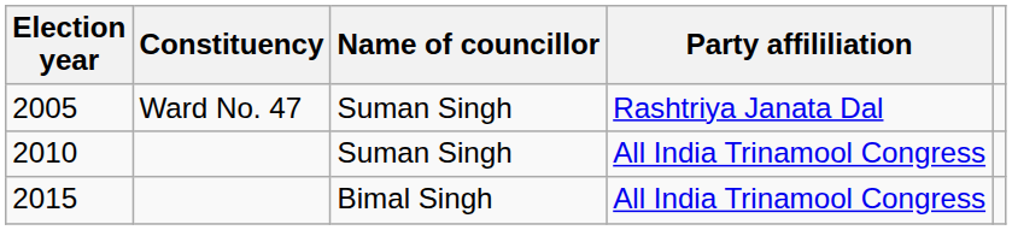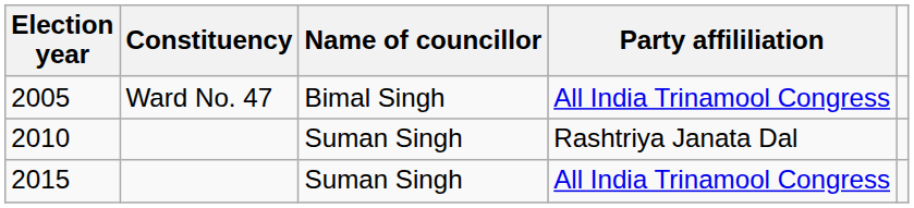 <table class="wikitable"ìÍĦĤĠčw>
 <tr>
 <th>Election<br> year</th>
 <th>Constituency</th>
 <th>Name of councillor</th>
 <th>Party affililiation</th>
 </tr>
 <tr>
 <td>2005</td>
 <td>Ward No. 47</td>
-<td>Suman Singh</td>
-<td><a href='#'>Rashtriya Janata Dal</a></td>
+<td>Bimal Singh</td>
+<td><a href='#'>All India Trinamool Congress</a></td>
 <td></td>
 </tr>
 <tr>
 <td>2010</td>
 <td></td>
 <td>Suman Singh</td>
-<td><a href='#'>All India Trinamool Congress</a></td>
+<td>Rashtriya Janata Dal</td>
 <td></td>
 </tr>
 <tr>
 <td>2015</td>
 <td></td>
-<td>Bimal Singh</td>
+<td>Suman Singh</td>
 <td><a href='#'>All India Trinamool Congress</a></td>
 <td></td>
 </tr>
 </table>
